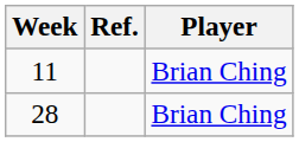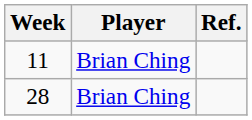 <table class="wikitable">
 <tr>
 <th>Week</th>
+<th>Player</th>
 <th>Ref.</th>
-<th>Player</th>
 </tr>
 <tr>
 <td align="center">11</td>
+<td> <a href='#'>Brian Ching</a></td>
 <td></td>
-<td> <a href='#'>Brian Ching</a></td>
 </tr>
 <tr>
 <td align="center">28</td>
+<td> <a href='#'>Brian Ching</a></td>
 <td></td>
-<td> <a href='#'>Brian Ching</a></td>
 </tr>
 </table>
